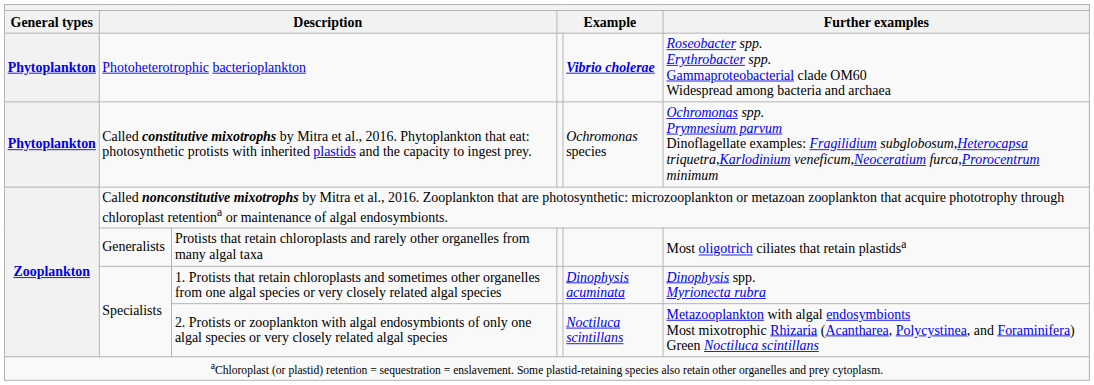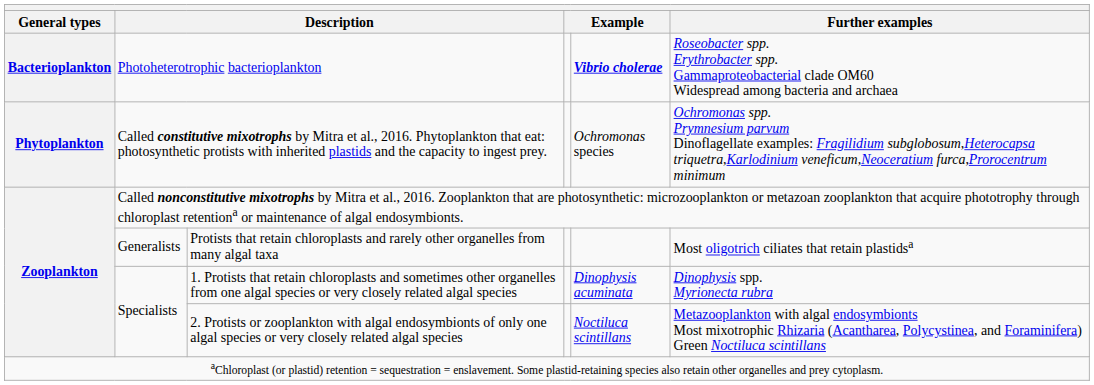 <table class="wikitable">
 <tr>
 <th colspan=8></th>
 </tr>
 <tr>
 <th>General types</th>
 <th colspan=2>Description</th>
 <th colspan=2>Example</th>
 <th>Further examples</th>
 </tr>
 <tr>
-<th><a href='#'>Phytoplankton</a></th>
+<th><a href='#'>Bacterioplankton</a></th>
 <td colspan=2><a href='#'>Photoheterotrophic</a> <a href='#'>bacterioplankton</a></td>
 <td></td>
 <td><strong><em><a href='#'>Vibrio cholerae</a></em></strong></td>
 <td><em><a href='#'>Roseobacter</a> spp.</em><br><em><a href='#'>Erythrobacter</a> spp.</em><br><a href='#'>Gammaproteobacterial</a> clade OM60<br>Widespread among bacteria and archaea</td>
 </tr>
 <tr>
 <th><a href='#'>Phytoplankton</a></th>
 <td colspan=2>Called <strong><em>constitutive mixotrophs</em></strong> by Mitra et al., 2016. Phytoplankton that eat: photosynthetic protists with inherited <a href='#'>plastids</a> and the capacity to ingest prey.</td>
 <td></td>
 <td><em>Ochromonas</em> species</td>
 <td><em><a href='#'>Ochromonas</a> spp.</em><br><em><a href='#'>Prymnesium parvum</a></em><br>Dinoflagellate examples: <em><a href='#'>Fragilidium</a> subglobosum</em>,<em><a href='#'>Heterocapsa</a> triquetra</em>,<em><a href='#'>Karlodinium</a> veneficum</em>,<em><a href='#'>Neoceratium</a> furca</em>,<em><a href='#'>Prorocentrum</a> minimum</em></td>
 </tr>
 <tr>
 <th rowspan=4><a href='#'>Zooplankton</a></th>
 <td colspan=5>Called <strong><em>nonconstitutive mixotrophs</em></strong> by Mitra et al., 2016. Zooplankton that are photosynthetic: microzooplankton or metazoan zooplankton that acquire phototrophy through chloroplast retention<sup>a</sup> or maintenance of algal endosymbionts.</td>
 </tr>
 <tr>
 <td>Generalists</td>
 <td>Protists that retain chloroplasts and rarely other organelles from many algal taxa</td>
 <td></td>
 <td></td>
 <td>Most <a href='#'>oligotrich</a> ciliates that retain plastids<sup>a</sup></td>
 </tr>
 <tr>
 <td rowspan=2>Specialists</td>
 <td>1. Protists that retain chloroplasts and sometimes other organelles from one algal species or very closely related algal species</td>
 <td></td>
 <td><em><a href='#'>Dinophysis acuminata</a></em></td>
 <td><em><a href='#'>Dinophysis</a></em> spp.<br><em><a href='#'>Myrionecta rubra</a></em></td>
 </tr>
 <tr>
 <td>2. Protists or zooplankton with algal endosymbionts of only one algal species or very closely related algal species</td>
 <td></td>
 <td><em><a href='#'>Noctiluca scintillans</a></em></td>
 <td><a href='#'>Metazooplankton</a> with algal <a href='#'>endosymbionts</a><br>Most mixotrophic <a href='#'>Rhizaria</a> (<a href='#'>Acantharea</a>, <a href='#'>Polycystinea</a>, and <a href='#'>Foraminifera</a>)<br>Green <em><a href='#'>Noctiluca scintillans</a></em></td>
 </tr>
 <tr>
 <td colspan=7 style="text-align:center;"><small><sup>a</sup>Chloroplast (or plastid) retention = sequestration = enslavement. Some plastid-retaining species also retain other organelles and prey cytoplasm.</small></td>
 </tr>
 </table>
